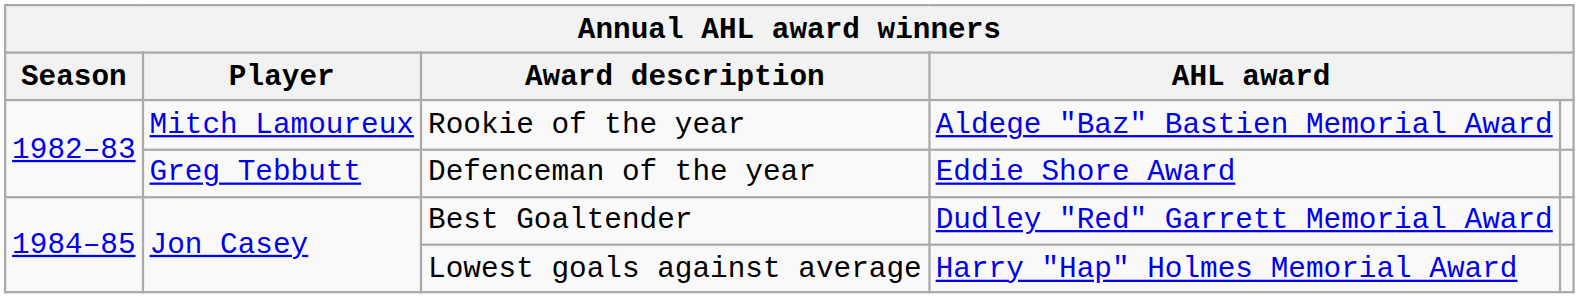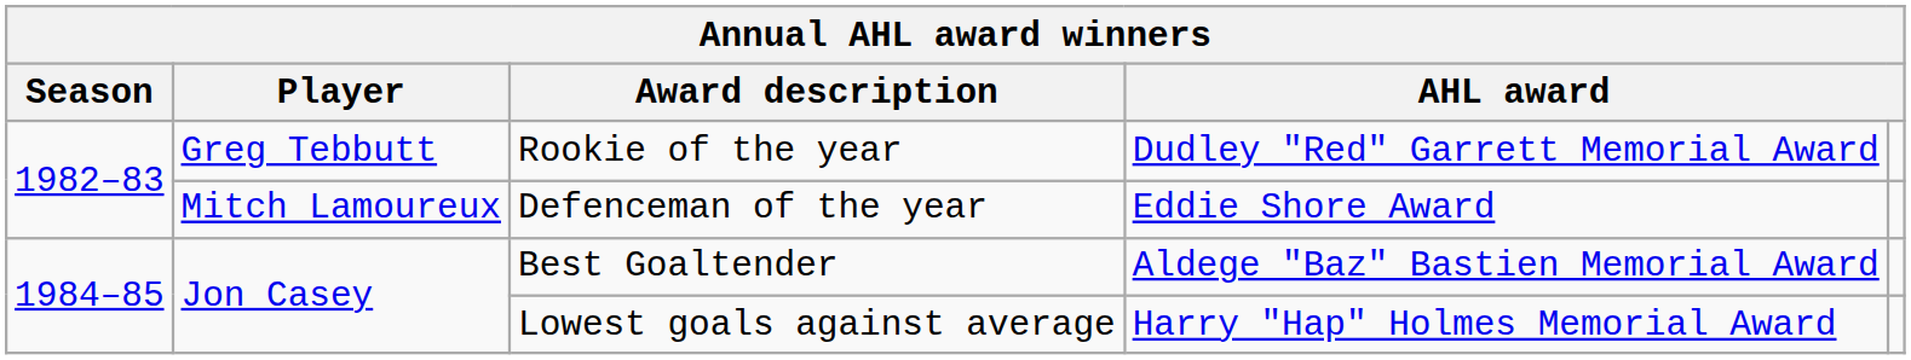 <table class="wikitable">
 <tr>
 <th colspan="5">Annual AHL award winners</th>
 </tr>
 <tr>
 <th>Season</th>
 <th>Player</th>
 <th>Award description</th>
 <th colspan="2">AHL award</th>
 </tr>
 <tr>
 <td rowspan="2"><a href='#'>1982–83</a></td>
-<td><a href='#'>Mitch Lamoureux</a></td>
+<td><a href='#'>Greg Tebbutt</a></td>
 <td>Rookie of the year</td>
-<td><a href='#'>Aldege "Baz" Bastien Memorial Award</a></td>
+<td><a href='#'>Dudley "Red" Garrett Memorial Award</a></td>
 <td></td>
 </tr>
 <tr>
-<td><a href='#'>Greg Tebbutt</a></td>
+<td><a href='#'>Mitch Lamoureux</a></td>
 <td>Defenceman of the year</td>
 <td><a href='#'>Eddie Shore Award</a></td>
 <td></td>
 </tr>
 <tr>
 <td rowspan="2"><a href='#'>1984–85</a></td>
 <td rowspan="2"><a href='#'>Jon Casey</a></td>
 <td>Best Goaltender</td>
-<td><a href='#'>Dudley "Red" Garrett Memorial Award</a></td>
+<td><a href='#'>Aldege "Baz" Bastien Memorial Award</a></td>
 <td></td>
 </tr>
 <tr>
 <td>Lowest goals against average</td>
 <td><a href='#'>Harry "Hap" Holmes Memorial Award</a></td>
 <td></td>
 </tr>
 </table>
